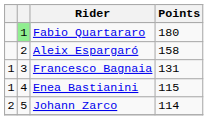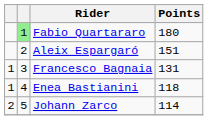 <table class="wikitable" style="font-size: 85%;">
 <tr>
 <th></th>
 <th></th>
 <th>Rider</th>
 <th>Points</th>
 </tr>
 <tr>
 <td></td>
 <td align=center style="background: lightgreen;">1</td>
 <td> <a href='#'>Fabio Quartararo</a></td>
 <td align=left>180</td>
 </tr>
 <tr>
 <td></td>
 <td align=center>2</td>
 <td> <a href='#'>Aleix Espargaró</a></td>
-<td align=left>158</td>
+<td align=left>151</td>
 </tr>
 <tr>
 <td> 1</td>
 <td align=center>3</td>
 <td> <a href='#'>Francesco Bagnaia</a></td>
 <td align=left>131</td>
 </tr>
 <tr>
 <td> 1</td>
 <td align=center>4</td>
 <td> <a href='#'>Enea Bastianini</a></td>
-<td align=left>115</td>
+<td align=left>118</td>
 </tr>
 <tr>
 <td> 2</td>
 <td align=center>5</td>
 <td> <a href='#'>Johann Zarco</a></td>
 <td align=left>114</td>
 </tr>
 <tr>
 </tr>
 </table>
